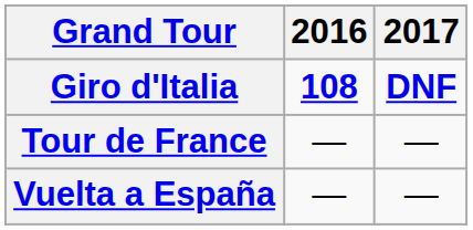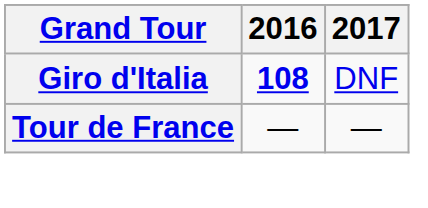 <table class="wikitable plainrowheaders">
 <tr>
 <th scope="col"><a href='#'>Grand Tour</a></th>
 <th scope="col">2016</th>
 <th scope="col">2017</th>
 </tr>
 <tr style="text-align:center;">
 <th scope="row"> <a href='#'>Giro d'Italia</a></th>
 <td><strong><a href='#'>108</a></strong></td>
-<td><strong><a href='#'>DNF</a></strong></td>
+<td><a href='#'>DNF</a></td>
 </tr>
 <tr style="text-align:center;">
 <th scope="row"> <a href='#'>Tour de France</a></th>
 <td>—</td>
 <td>—</td>
 </tr>
-<tr style="text-align:center;">
-<th scope="row"> <a href='#'>Vuelta a España</a></th>
-<td>—</td>
-<td>—</td>
-</tr>
 </table>
